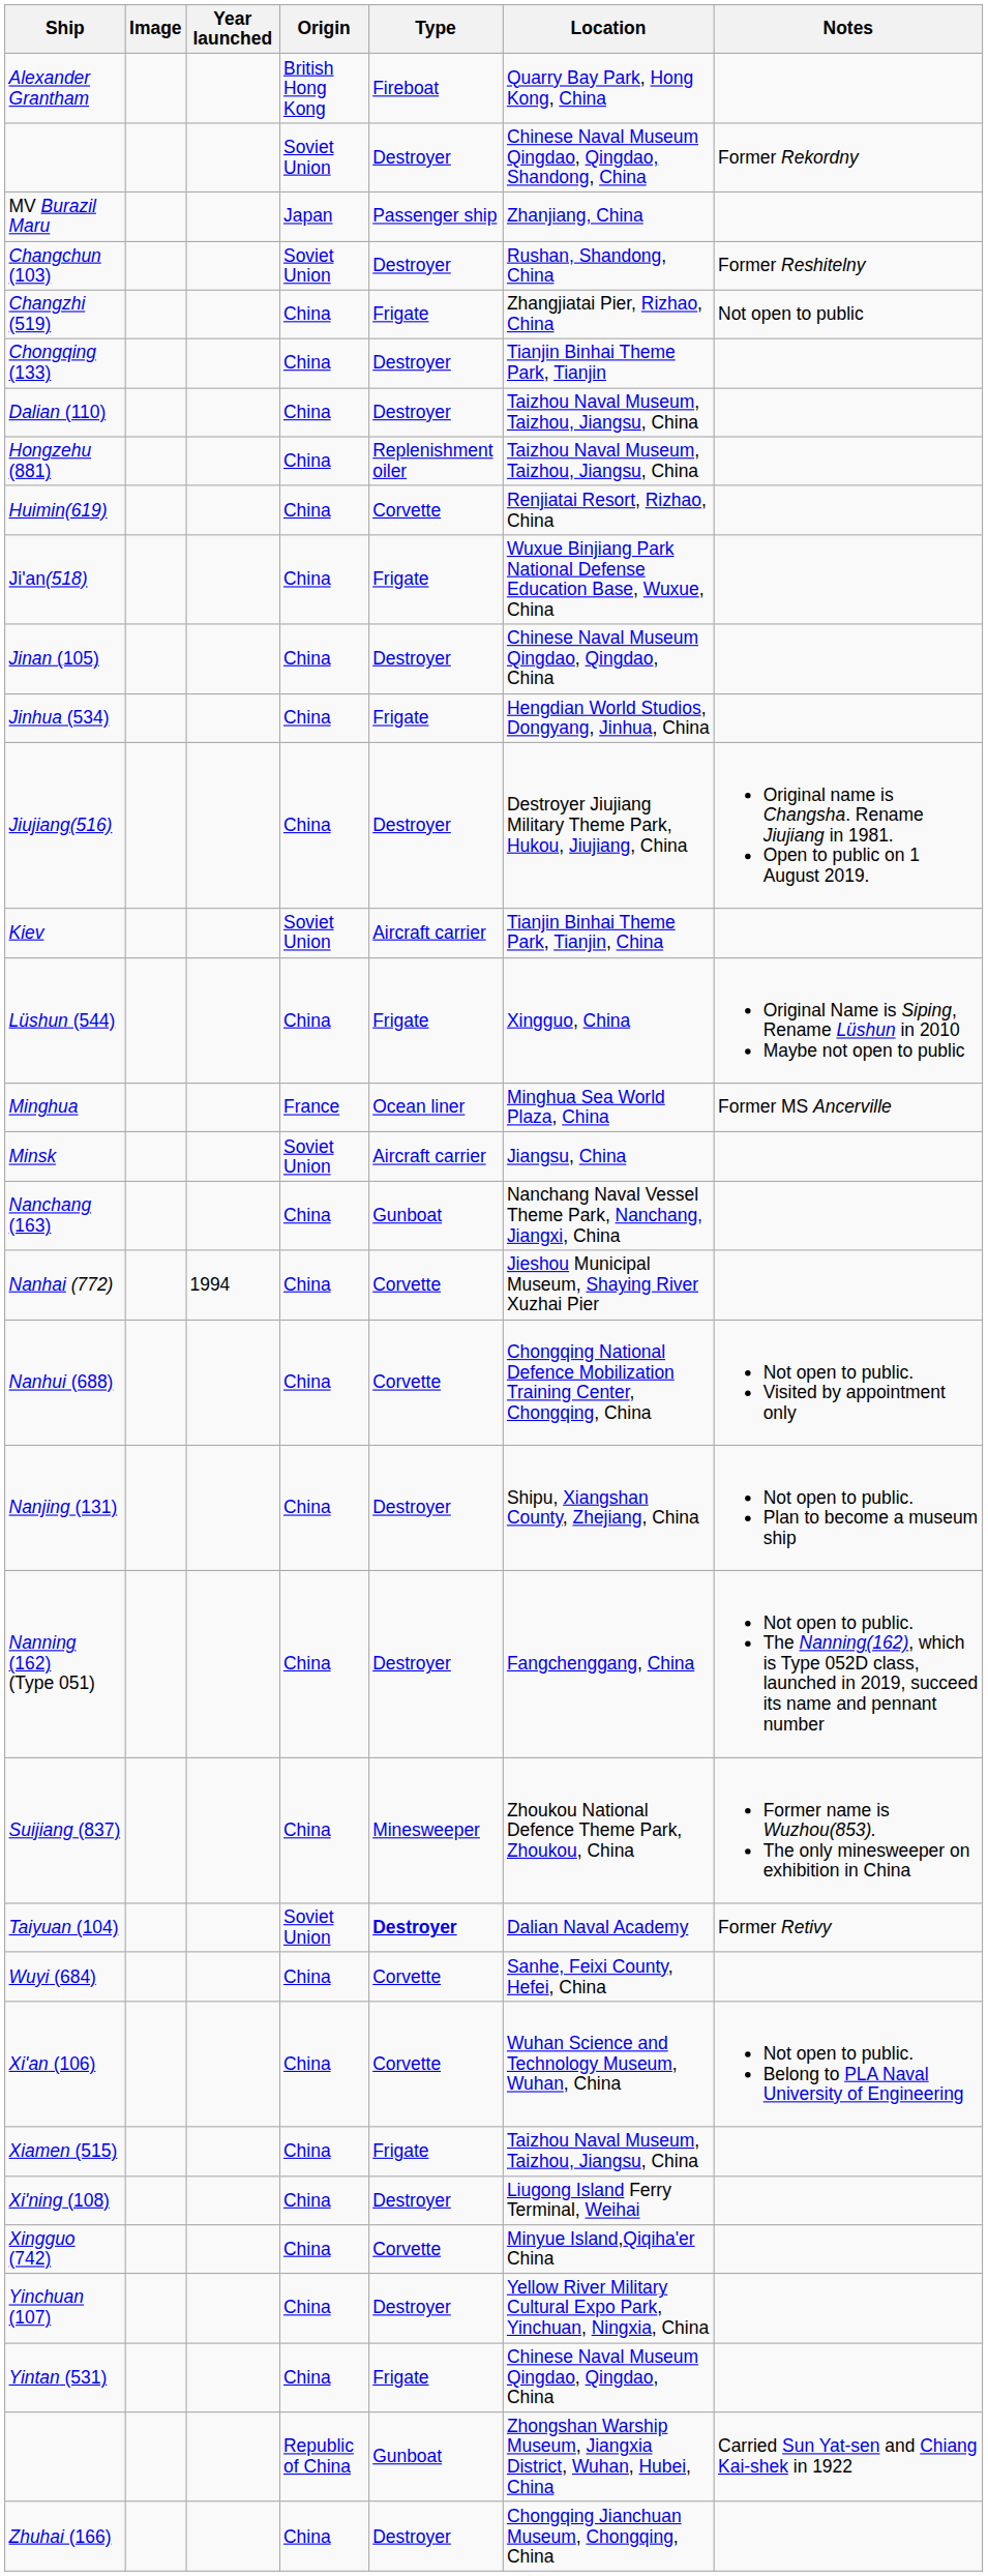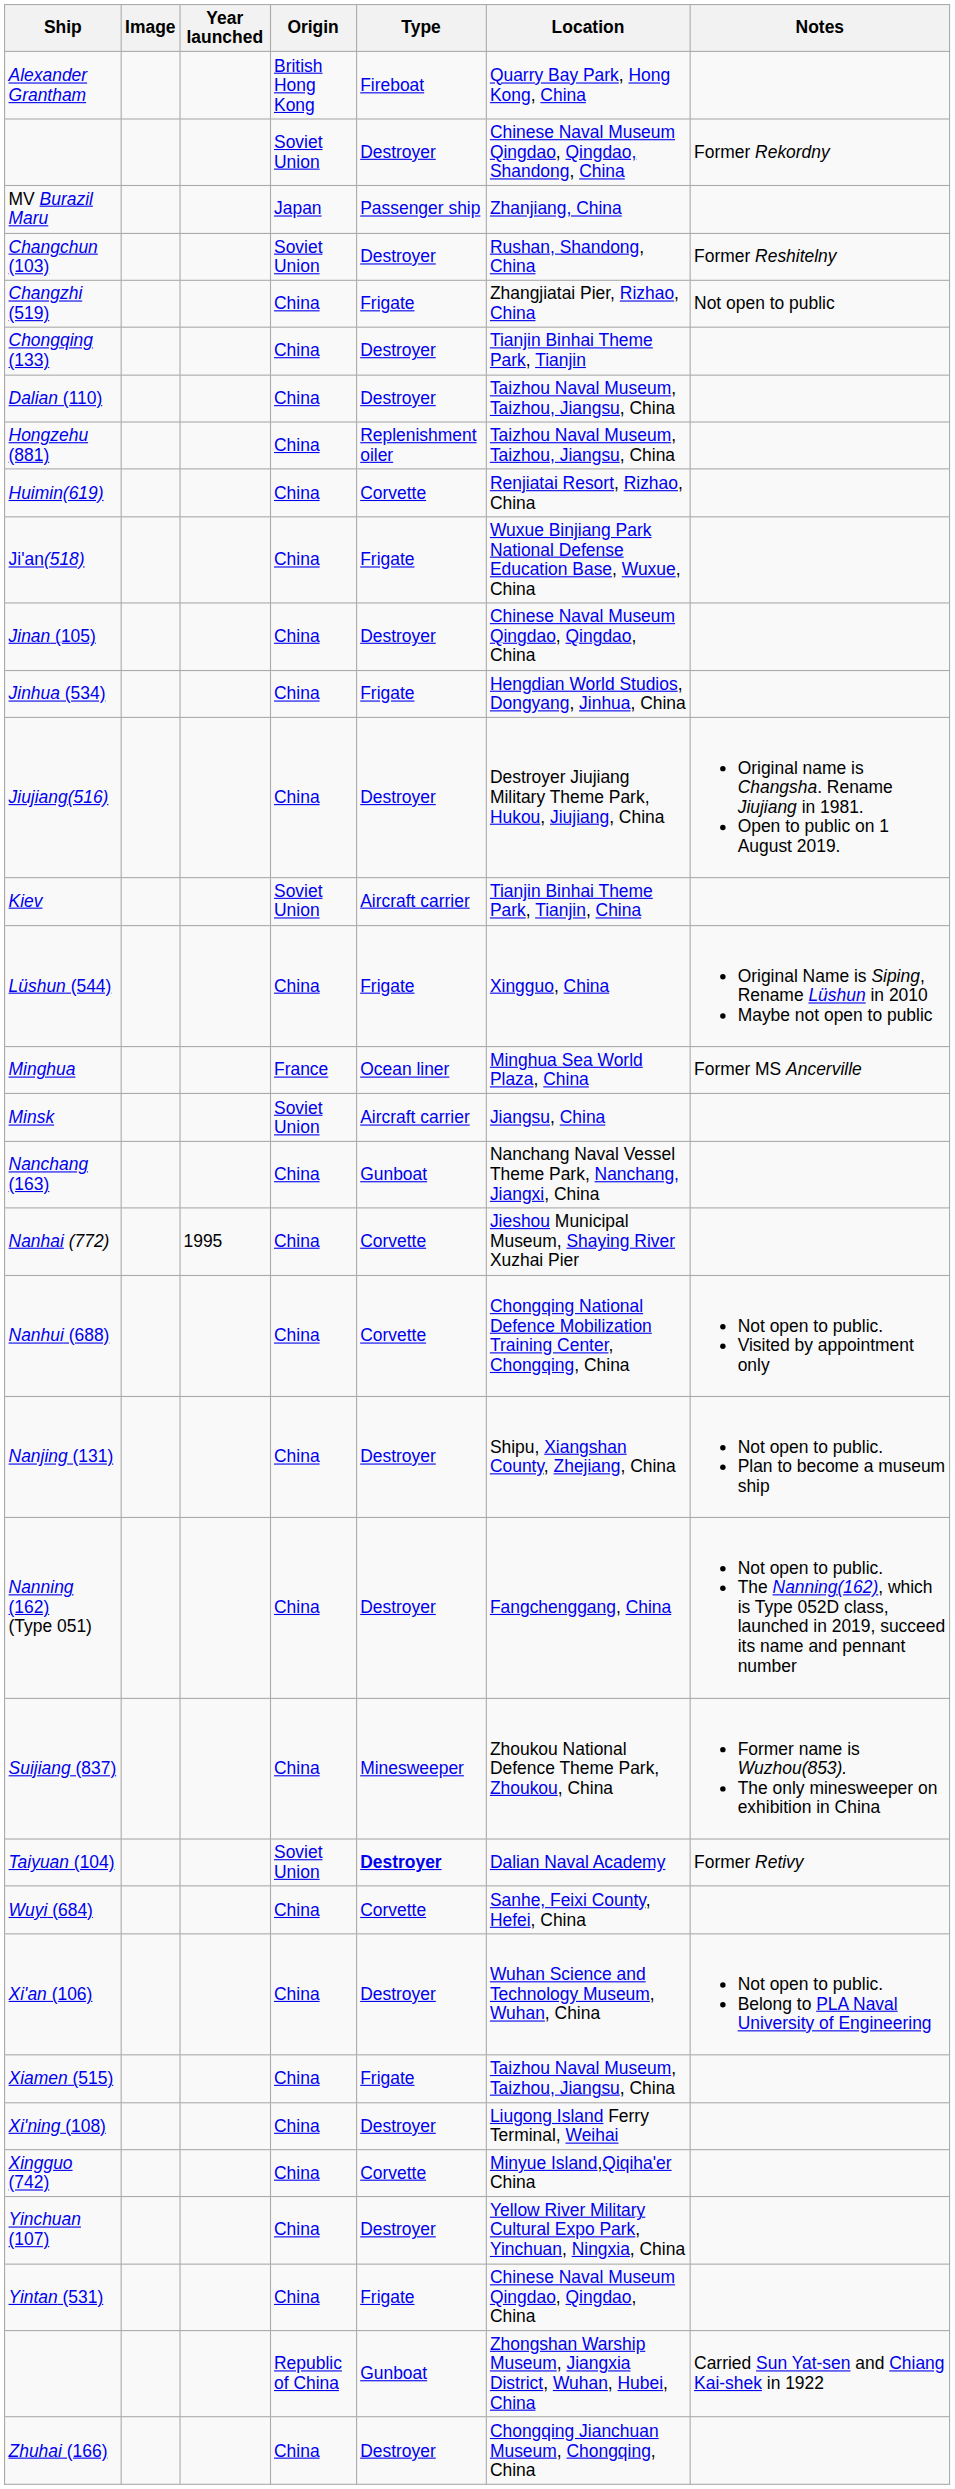 <table class="wikitable sortable">
 <tr>
 <th>Ship</th>
 <th>Image</th>
 <th>Year launched</th>
 <th>Origin</th>
 <th>Type</th>
 <th>Location</th>
 <th>Notes</th>
 </tr>
 <tr>
 <td data-sort-value=Alexander Grantham><a href='#'><em>Alexander Grantham</em></a></td>
 <td></td>
 <td></td>
 <td> <a href='#'>British Hong Kong</a></td>
 <td><a href='#'>Fireboat</a></td>
 <td><a href='#'>Quarry Bay Park</a>, <a href='#'>Hong Kong</a>, <a href='#'>China</a><br></td>
 <td></td>
 </tr>
 <tr>
 <td data-sort-value=Anshan></td>
 <td></td>
 <td></td>
 <td> <a href='#'>Soviet Union</a></td>
 <td><a href='#'>Destroyer</a></td>
 <td><a href='#'>Chinese Naval Museum Qingdao</a>, <a href='#'>Qingdao, Shandong</a>, <a href='#'>China</a><br></td>
 <td>Former <em>Rekordny</em></td>
 </tr>
 <tr>
 <td data-sort-value=Brasil Maru (1954)>MV <em><a href='#'>Burazil Maru</a></em></td>
 <td></td>
 <td></td>
 <td> <a href='#'>Japan</a></td>
 <td><a href='#'>Passenger ship</a></td>
 <td><a href='#'>Zhanjiang, China</a><br></td>
 <td></td>
 </tr>
 <tr>
 <td data-sort-value=Changchun><a href='#'><em>Changchun</em> (103)</a></td>
 <td></td>
 <td></td>
 <td> <a href='#'>Soviet Union</a></td>
 <td><a href='#'>Destroyer</a></td>
 <td><a href='#'>Rushan, Shandong</a>, <a href='#'>China</a><br></td>
 <td>Former <em>Reshitelny</em></td>
 </tr>
 <tr>
 <td><a href='#'><em>Changzhi</em> (519)</a></td>
 <td></td>
 <td></td>
 <td> <a href='#'>China</a></td>
 <td><a href='#'>Frigate</a></td>
 <td>Zhangjiatai Pier, <a href='#'>Rizhao</a>, <a href='#'>China</a><br></td>
 <td>Not open to public</td>
 </tr>
 <tr>
 <td data-sort-value=Chongqing><a href='#'><em>Chongqing</em> (133)</a></td>
 <td></td>
 <td></td>
 <td> <a href='#'>China</a></td>
 <td><a href='#'>Destroyer</a></td>
 <td><a href='#'>Tianjin Binhai Theme Park</a>, <a href='#'>Tianjin</a><br></td>
 <td></td>
 </tr>
 <tr>
 <td data-sort-value= Dalian><a href='#'><em>Dalian</em> (110)</a></td>
 <td></td>
 <td></td>
 <td> <a href='#'>China</a></td>
 <td><a href='#'>Destroyer</a></td>
 <td><a href='#'>Taizhou Naval Museum</a>, <a href='#'>Taizhou, Jiangsu</a>, China<br></td>
 <td></td>
 </tr>
 <tr>
 <td data-sort-value=Hongzehu><a href='#'><em>Hongzehu</em> (881)</a></td>
 <td></td>
 <td></td>
 <td> <a href='#'>China</a></td>
 <td><a href='#'>Replenishment oiler</a></td>
 <td><a href='#'>Taizhou Naval Museum</a>, <a href='#'>Taizhou, Jiangsu</a>, China</td>
 <td></td>
 </tr>
 <tr>
 <td><a href='#'><em>Huimin(619)</em></a></td>
 <td></td>
 <td></td>
 <td> <a href='#'>China</a></td>
 <td><a href='#'>Corvette</a></td>
 <td><a href='#'>Renjiatai Resort</a>, <a href='#'>Rizhao</a>, China<br></td>
 <td></td>
 </tr>
 <tr>
 <td><a href='#'>Ji'an<em>(518)</em></a></td>
 <td></td>
 <td></td>
 <td> <a href='#'>China</a></td>
 <td><a href='#'>Frigate</a></td>
 <td><a href='#'>Wuxue Binjiang Park National Defense Education Base</a>, <a href='#'>Wuxue</a>, China<br></td>
 <td></td>
 </tr>
 <tr>
 <td data-sort-value=Jinan><a href='#'><em>Jinan</em> (105)</a></td>
 <td></td>
 <td></td>
 <td> <a href='#'>China</a></td>
 <td><a href='#'>Destroyer</a></td>
 <td><a href='#'>Chinese Naval Museum Qingdao</a>, <a href='#'>Qingdao</a>, China<br></td>
 <td></td>
 </tr>
 <tr>
 <td data-sort-value="Jinhua"><a href='#'><em>Jinhua</em> (534)</a></td>
 <td></td>
 <td></td>
 <td> <a href='#'>China</a></td>
 <td><a href='#'>Frigate</a></td>
 <td><a href='#'>Hengdian World Studios</a>, <a href='#'>Dongyang</a>, <a href='#'>Jinhua</a>, China<br></td>
 <td></td>
 </tr>
 <tr>
 <td><a href='#'><em>Jiujiang(516)</em></a></td>
 <td></td>
 <td></td>
 <td> <a href='#'>China</a></td>
 <td><a href='#'>Destroyer</a></td>
 <td>Destroyer Jiujiang Military Theme Park, <a href='#'>Hukou</a>, <a href='#'>Jiujiang</a>, China<br></td>
 <td><br><ul><li>Original name is <em>Changsha</em>. Rename <em>Jiujiang</em> in 1981.</li><li>Open to public on 1 August 2019.</li></ul></td>
 </tr>
 <tr>
 <td data-sort-value=Kiev><a href='#'><em>Kiev</em></a></td>
 <td></td>
 <td></td>
 <td> <a href='#'>Soviet Union</a></td>
 <td><a href='#'>Aircraft carrier</a></td>
 <td><a href='#'>Tianjin Binhai Theme Park</a>, <a href='#'>Tianjin</a>, <a href='#'>China</a><br></td>
 <td></td>
 </tr>
 <tr>
 <td><a href='#'><em>Lüshun</em> (544)</a></td>
 <td></td>
 <td></td>
 <td> <a href='#'>China</a></td>
 <td><a href='#'>Frigate</a></td>
 <td><a href='#'>Xingguo</a>, <a href='#'>China</a><br></td>
 <td><br><ul><li>Original Name is <em>Siping</em>, Rename <a href='#'><em>Lüshun</em></a> in 2010</li><li>Maybe not open to public</li></ul></td>
 </tr>
 <tr>
 <td data-sort-value=Minghua><a href='#'><em>Minghua</em></a></td>
 <td></td>
 <td></td>
 <td> <a href='#'>France</a></td>
 <td><a href='#'>Ocean liner</a></td>
 <td><a href='#'>Minghua Sea World Plaza</a>, <a href='#'>China</a><br></td>
 <td>Former MS <em>Ancerville</em></td>
 </tr>
 <tr>
 <td data-sort-value=Minsk><em><a href='#'>Minsk</a></em></td>
 <td></td>
 <td></td>
 <td> <a href='#'>Soviet Union</a></td>
 <td><a href='#'>Aircraft carrier</a></td>
 <td><a href='#'>Jiangsu</a>, <a href='#'>China</a><br></td>
 <td></td>
 </tr>
 <tr>
 <td data-sort-value=Nanchang><a href='#'><em>Nanchang</em> (163)</a></td>
 <td></td>
 <td></td>
 <td> <a href='#'>China</a></td>
 <td><a href='#'>Gunboat</a></td>
 <td>Nanchang Naval Vessel Theme Park, <a href='#'>Nanchang, Jiangxi</a>, China<br></td>
 <td></td>
 </tr>
 <tr>
 <td><em><a href='#'>Nanhai</a> (772)</em></td>
 <td></td>
-<td>1994</td>
+<td>1995</td>
 <td><a href='#'>China</a></td>
 <td><a href='#'>Corvette</a></td>
 <td><a href='#'>Jieshou</a> Municipal Museum, <a href='#'>Shaying River</a> Xuzhai Pier </td>
 <td></td>
 </tr>
 <tr>
 <td data-sort-value="Nanhui"><a href='#'><em>Nanhui</em> (688)</a></td>
 <td></td>
 <td></td>
 <td> <a href='#'>China</a></td>
 <td><a href='#'>Corvette</a></td>
 <td><a href='#'>Chongqing National Defence Mobilization Training Center</a>, <a href='#'>Chongqing</a>, China<br></td>
 <td><br><ul><li>Not open to public.</li><li>Visited by appointment only</li></ul></td>
 </tr>
 <tr>
 <td><a href='#'><em>Nanjing</em> (131)</a></td>
 <td></td>
 <td></td>
 <td> <a href='#'>China</a></td>
 <td><a href='#'>Destroyer</a></td>
 <td>Shipu, <a href='#'>Xiangshan County</a>, <a href='#'>Zhejiang</a>, China<br></td>
 <td><br><ul><li>Not open to public.</li><li>Plan to become a museum ship</li></ul></td>
 </tr>
 <tr>
 <td><a href='#'><em>Nanning</em> (162)</a><br>(Type 051)</td>
 <td></td>
 <td></td>
 <td> <a href='#'>China</a></td>
 <td><a href='#'>Destroyer</a></td>
 <td><a href='#'>Fangchenggang</a>, <a href='#'>China</a><br></td>
 <td><br><ul><li>Not open to public.</li><li>The <em><a href='#'>Nanning(162)</a></em>, which is Type 052D class, launched in 2019, succeed its name and pennant number</li></ul></td>
 </tr>
 <tr>
 <td><a href='#'><em>Suijiang</em> (837)</a></td>
 <td></td>
 <td></td>
 <td> <a href='#'>China</a></td>
 <td><a href='#'>Minesweeper</a></td>
 <td>Zhoukou National Defence Theme Park, <a href='#'>Zhoukou</a>, China<br></td>
 <td><br><ul><li>Former name is <em>Wuzhou(853).</em></li><li>The only minesweeper on exhibition in China</li></ul></td>
 </tr>
 <tr>
 <td data-sort-value=Taiyuan><a href='#'><em>Taiyuan</em> (104)</a></td>
 <td></td>
 <td></td>
 <td> <a href='#'>Soviet Union</a></td>
 <td><strong><a href='#'>Destroyer</a></strong></td>
 <td><a href='#'>Dalian Naval Academy</a><br></td>
 <td>Former <em>Retivy</em></td>
 </tr>
 <tr>
 <td data-sort-value="Wuyi"><a href='#'><em>Wuyi</em> (684)</a></td>
 <td></td>
 <td></td>
 <td> <a href='#'>China</a></td>
 <td><a href='#'>Corvette</a></td>
 <td><a href='#'>Sanhe, Feixi County</a>, <a href='#'>Hefei</a>, China<br></td>
 <td></td>
 </tr>
 <tr>
 <td data-sort-value="Yingtan"><a href='#'><em>Xi'an</em> (106)</a></td>
 <td></td>
 <td></td>
 <td> <a href='#'>China</a></td>
-<td><a href='#'>Corvette</a></td>
+<td><a href='#'>Destroyer</a></td>
 <td><a href='#'>Wuhan Science and Technology Museum</a>, <a href='#'>Wuhan</a>, China<br></td>
 <td><br><ul><li>Not open to public.</li><li>Belong to <a href='#'>PLA Naval University of Engineering</a></li></ul></td>
 </tr>
 <tr>
 <td data-sort-value=Xiamen><a href='#'><em>Xiamen</em> (515)</a></td>
 <td></td>
 <td></td>
 <td> <a href='#'>China</a></td>
 <td><a href='#'>Frigate</a></td>
 <td><a href='#'>Taizhou Naval Museum</a>, <a href='#'>Taizhou, Jiangsu</a>, China<br></td>
 <td></td>
 </tr>
 <tr>
 <td data-sort-value=Xining><a href='#'><em>Xi'ning</em> (108)</a></td>
 <td></td>
 <td></td>
 <td> <a href='#'>China</a></td>
 <td><a href='#'>Destroyer</a></td>
 <td><a href='#'>Liugong Island</a> Ferry Terminal, <a href='#'>Weihai</a><br></td>
 <td></td>
 </tr>
 <tr>
 <td data-sort-value="Xingguo"><a href='#'><em>Xingguo</em> (742)</a></td>
 <td></td>
 <td></td>
 <td> <a href='#'>China</a></td>
 <td><a href='#'>Corvette</a></td>
 <td><a href='#'>Minyue Island</a>,<a href='#'>Qiqiha'er</a> China<br></td>
 <td></td>
 </tr>
 <tr>
 <td data-sort-value=Yinchuan><a href='#'><em>Yinchuan</em> (107)</a></td>
 <td></td>
 <td></td>
 <td> <a href='#'>China</a></td>
 <td><a href='#'>Destroyer</a></td>
 <td><a href='#'>Yellow River Military Cultural Expo Park</a>, <a href='#'>Yinchuan</a>, <a href='#'>Ningxia</a>, China<br></td>
 <td></td>
 </tr>
 <tr>
 <td data-sort-value=Yingtan><a href='#'><em>Yintan</em> (531)</a></td>
 <td></td>
 <td></td>
 <td> <a href='#'>China</a></td>
 <td><a href='#'>Frigate</a></td>
 <td><a href='#'>Chinese Naval Museum Qingdao</a>, <a href='#'>Qingdao</a>, China<br></td>
 <td></td>
 </tr>
 <tr>
 <td data-sort-value=Zhongshan></td>
 <td></td>
 <td></td>
 <td> <a href='#'>Republic of China</a></td>
 <td><a href='#'>Gunboat</a></td>
 <td><a href='#'>Zhongshan Warship Museum</a>, <a href='#'>Jiangxia District</a>, <a href='#'>Wuhan</a>, <a href='#'>Hubei</a>, <a href='#'>China</a><br></td>
 <td>Carried <a href='#'>Sun Yat-sen</a> and <a href='#'>Chiang Kai-shek</a> in 1922</td>
 </tr>
 <tr>
 <td data-sort-value=Zhuhai><a href='#'><em>Zhuhai</em> (166)</a></td>
 <td></td>
 <td></td>
 <td> <a href='#'>China</a></td>
 <td><a href='#'>Destroyer</a></td>
 <td><a href='#'>Chongqing Jianchuan Museum</a>, <a href='#'>Chongqing</a>, China<br></td>
 <td></td>
 </tr>
 </table>
